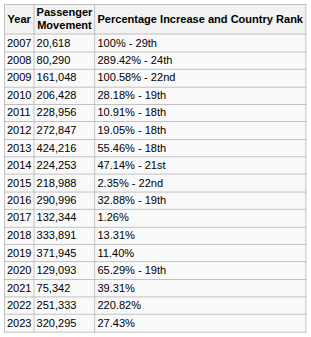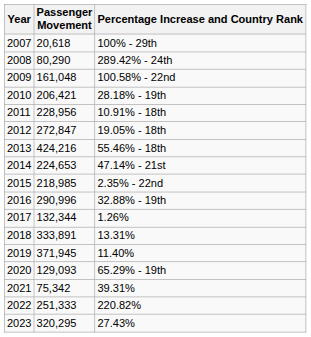 <table class="wikitable sortable">
 <tr valign="middle">
 <th>Year</th>
 <th>Passenger<br>Movement</th>
 <th>Percentage Increase and Country Rank</th>
 </tr>
 <tr>
 <td>2007</td>
 <td>20,618</td>
 <td>100% - 29th</td>
 </tr>
 <tr>
 <td>2008</td>
 <td>80,290</td>
 <td>289.42% - 24th</td>
 </tr>
 <tr>
 <td>2009</td>
 <td>161,048</td>
 <td>100.58% - 22nd</td>
 </tr>
 <tr>
 <td>2010</td>
-<td>206,428</td>
+<td>206,421</td>
 <td>28.18% - 19th</td>
 </tr>
 <tr>
 <td>2011</td>
 <td>228,956</td>
 <td>10.91% - 18th</td>
 </tr>
 <tr>
 <td>2012</td>
 <td>272,847</td>
 <td>19.05% - 18th</td>
 </tr>
 <tr>
 <td>2013</td>
 <td>424,216</td>
 <td>55.46% - 18th</td>
 </tr>
 <tr>
 <td>2014</td>
-<td>224,253</td>
+<td>224,653</td>
 <td>47.14% - 21st</td>
 </tr>
 <tr>
 <td>2015</td>
-<td>218,988</td>
+<td>218,985</td>
 <td> 2.35% - 22nd</td>
 </tr>
 <tr>
 <td>2016</td>
 <td>290,996</td>
 <td>32.88% - 19th</td>
 </tr>
 <tr>
 <td>2017</td>
 <td>132,344</td>
 <td>1.26%</td>
 </tr>
 <tr>
 <td>2018</td>
 <td>333,891</td>
 <td>13.31%</td>
 </tr>
 <tr>
 <td>2019</td>
 <td>371,945</td>
 <td>11.40%</td>
 </tr>
 <tr>
 <td>2020</td>
 <td>129,093</td>
 <td> 65.29% - 19th</td>
 </tr>
 <tr>
 <td>2021</td>
 <td>75,342</td>
 <td>39.31%</td>
 </tr>
 <tr>
 <td>2022</td>
 <td>251,333</td>
 <td>220.82%</td>
 </tr>
 <tr>
 <td>2023</td>
 <td>320,295</td>
 <td>27.43%</td>
 </tr>
 </table>
